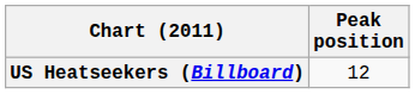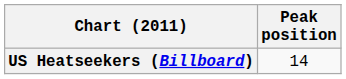 <table class="wikitable plainrowheaders" style="text-align:center">
 <tr>
 <th scope="col">Chart (2011)</th>
 <th scope="col">Peak<br> position</th>
 </tr>
 <tr>
 <th scope="row">US Heatseekers (<a href='#'><em>Billboard</em></a>)</th>
-<td>12</td>
+<td>14</td>
 </tr>
 </table>
